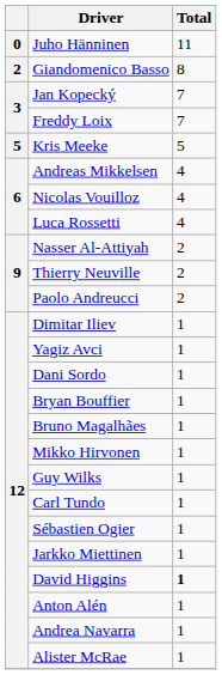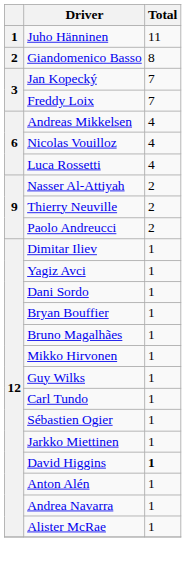 <table class="wikitable" style="font-size:100%;">
 <tr>
 <th></th>
 <th>Driver</th>
 <th>Total</th>
 </tr>
 <tr>
-<th>0</th>
+<th>1</th>
 <td> <a href='#'>Juho Hänninen</a></td>
 <td>11</td>
 </tr>
 <tr>
 <th>2</th>
 <td> <a href='#'>Giandomenico Basso</a></td>
 <td>8</td>
 </tr>
 <tr>
 <th rowspan="2">3</th>
 <td> <a href='#'>Jan Kopecký</a></td>
 <td>7</td>
 </tr>
 <tr>
 <td> <a href='#'>Freddy Loix</a></td>
 <td>7</td>
-</tr>
-<tr>
-<th>5</th>
-<td> <a href='#'>Kris Meeke</a></td>
-<td>5</td>
 </tr>
 <tr>
 <th rowspan="3">6</th>
 <td> <a href='#'>Andreas Mikkelsen</a></td>
 <td>4</td>
 </tr>
 <tr>
 <td> <a href='#'>Nicolas Vouilloz</a></td>
 <td>4</td>
 </tr>
 <tr>
 <td> <a href='#'>Luca Rossetti</a></td>
 <td>4</td>
 </tr>
 <tr>
 <th rowspan="3">9</th>
 <td> <a href='#'>Nasser Al-Attiyah</a></td>
 <td>2</td>
 </tr>
 <tr>
 <td> <a href='#'>Thierry Neuville</a></td>
 <td>2</td>
 </tr>
 <tr>
 <td> <a href='#'>Paolo Andreucci</a></td>
 <td>2</td>
 </tr>
 <tr>
 <th rowspan="14">12</th>
 <td> <a href='#'>Dimitar Iliev</a></td>
 <td>1</td>
 </tr>
 <tr>
 <td> <a href='#'>Yagiz Avci</a></td>
 <td>1</td>
 </tr>
 <tr>
 <td> <a href='#'>Dani Sordo</a></td>
 <td>1</td>
 </tr>
 <tr>
 <td> <a href='#'>Bryan Bouffier</a></td>
 <td>1</td>
 </tr>
 <tr>
 <td> <a href='#'>Bruno Magalhães</a></td>
 <td>1</td>
 </tr>
 <tr>
 <td> <a href='#'>Mikko Hirvonen</a></td>
 <td>1</td>
 </tr>
 <tr>
 <td> <a href='#'>Guy Wilks</a></td>
 <td>1</td>
 </tr>
 <tr>
 <td> <a href='#'>Carl Tundo</a></td>
 <td>1</td>
 </tr>
 <tr>
 <td> <a href='#'>Sébastien Ogier</a></td>
 <td>1</td>
 </tr>
 <tr>
 <td> <a href='#'>Jarkko Miettinen</a></td>
 <td>1</td>
 </tr>
 <tr>
 <td> <a href='#'>David Higgins</a></td>
 <td><strong>1</strong></td>
 </tr>
 <tr>
 <td> <a href='#'>Anton Alén</a></td>
 <td>1</td>
 </tr>
 <tr>
 <td> <a href='#'>Andrea Navarra</a></td>
 <td>1</td>
 </tr>
 <tr>
 <td> <a href='#'>Alister McRae</a></td>
 <td>1</td>
 </tr>
 <tr>
 </tr>
 </table>
